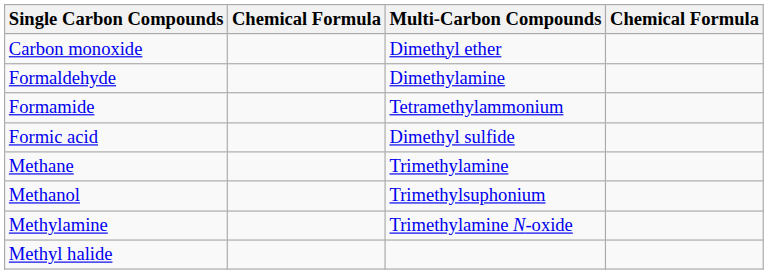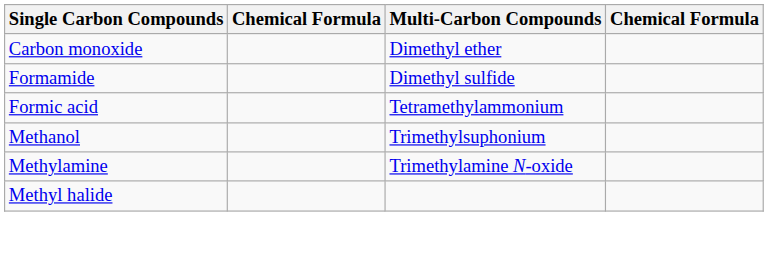 <table class="wikitable">
 <tr>
 <th>Single Carbon Compounds</th>
 <th>Chemical Formula</th>
 <th>Multi-Carbon Compounds</th>
 <th>Chemical Formula</th>
 </tr>
 <tr>
 <td><a href='#'>Carbon monoxide</a></td>
 <td></td>
 <td><a href='#'>Dimethyl ether</a></td>
 <td></td>
 </tr>
 <tr>
-<td><a href='#'>Formaldehyde</a></td>
-<td></td>
-<td><a href='#'>Dimethylamine</a></td>
-<td></td>
-</tr>
-<tr>
 <td><a href='#'>Formamide</a></td>
 <td></td>
-<td><a href='#'>Tetramethylammonium</a></td>
+<td><a href='#'>Dimethyl sulfide</a></td>
 <td></td>
 </tr>
 <tr>
 <td><a href='#'>Formic acid</a></td>
 <td></td>
-<td><a href='#'>Dimethyl sulfide</a></td>
-<td></td>
-</tr>
-<tr>
-<td><a href='#'>Methane</a></td>
-<td></td>
-<td><a href='#'>Trimethylamine</a></td>
+<td><a href='#'>Tetramethylammonium</a></td>
 <td></td>
 </tr>
 <tr>
 <td><a href='#'>Methanol</a></td>
 <td></td>
 <td><a href='#'>Trimethylsuphonium</a></td>
 <td></td>
 </tr>
 <tr>
 <td><a href='#'>Methylamine</a></td>
 <td></td>
 <td><a href='#'>Trimethylamine <em>N</em>-oxide</a></td>
 <td></td>
 </tr>
 <tr>
 <td><a href='#'>Methyl halide</a></td>
 <td></td>
 <td></td>
 <td></td>
 </tr>
 </table>
